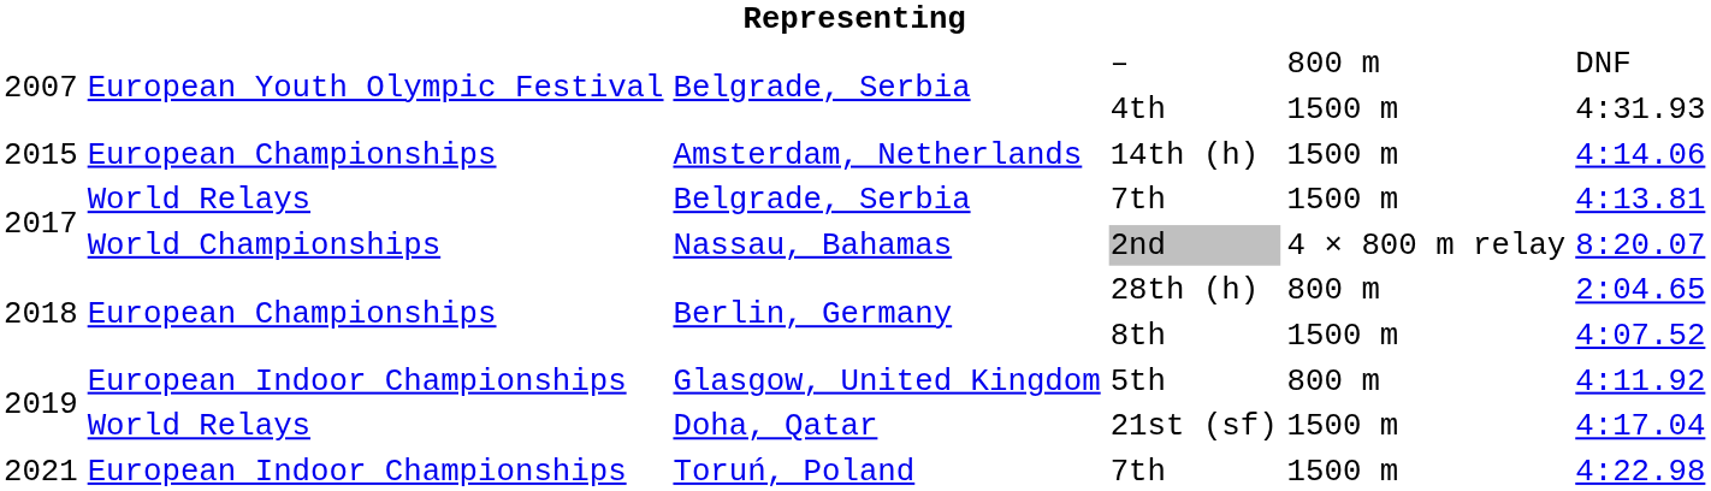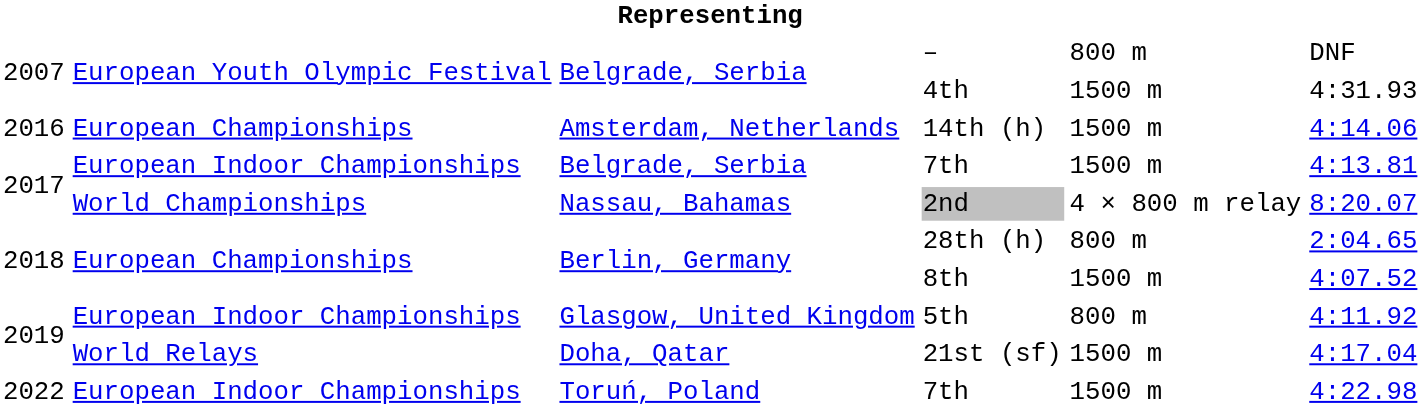 <table>
 <tr>
 <th colspan="6">Representing </th>
 </tr>
 <tr>
 <td rowspan=2>2007</td>
 <td rowspan=2><a href='#'>European Youth Olympic Festival</a></td>
 <td rowspan=2><a href='#'>Belgrade, Serbia</a></td>
 <td>–</td>
 <td>800 m</td>
 <td>DNF</td>
 </tr>
 <tr>
 <td>4th</td>
 <td>1500 m</td>
 <td>4:31.93</td>
 </tr>
 <tr>
-<td>2015</td>
+<td>2016</td>
 <td><a href='#'>European Championships</a></td>
 <td><a href='#'>Amsterdam, Netherlands</a></td>
 <td>14th (h)</td>
 <td>1500 m</td>
 <td><a href='#'>4:14.06</a></td>
 </tr>
 <tr>
 <td rowspan=2>2017</td>
-<td><a href='#'>World Relays</a></td>
+<td><a href='#'>European Indoor Championships</a></td>
 <td><a href='#'>Belgrade, Serbia</a></td>
 <td>7th</td>
 <td>1500 m</td>
 <td><a href='#'>4:13.81</a></td>
 </tr>
 <tr>
 <td><a href='#'>World Championships</a></td>
 <td><a href='#'>Nassau, Bahamas</a></td>
 <td bgcolor=silver>2nd</td>
 <td>4 × 800 m relay</td>
 <td><a href='#'>8:20.07</a></td>
 </tr>
 <tr>
 <td rowspan=2>2018</td>
 <td rowspan=2><a href='#'>European Championships</a></td>
 <td rowspan=2><a href='#'>Berlin, Germany</a></td>
 <td>28th (h)</td>
 <td>800 m</td>
 <td><a href='#'>2:04.65</a></td>
 </tr>
 <tr>
 <td>8th</td>
 <td>1500 m</td>
 <td><a href='#'>4:07.52</a></td>
 </tr>
 <tr>
 <td rowspan=2>2019</td>
 <td><a href='#'>European Indoor Championships</a></td>
 <td><a href='#'>Glasgow, United Kingdom</a></td>
 <td>5th</td>
 <td>800 m</td>
 <td><a href='#'>4:11.92</a></td>
 </tr>
 <tr>
 <td><a href='#'>World Relays</a></td>
 <td><a href='#'>Doha, Qatar</a></td>
 <td>21st (sf)</td>
 <td>1500 m</td>
 <td><a href='#'>4:17.04</a></td>
 </tr>
 <tr>
-<td>2021</td>
+<td>2022</td>
 <td><a href='#'>European Indoor Championships</a></td>
 <td><a href='#'>Toruń, Poland</a></td>
 <td>7th</td>
 <td>1500 m</td>
 <td><a href='#'>4:22.98</a></td>
 </tr>
 </table>
